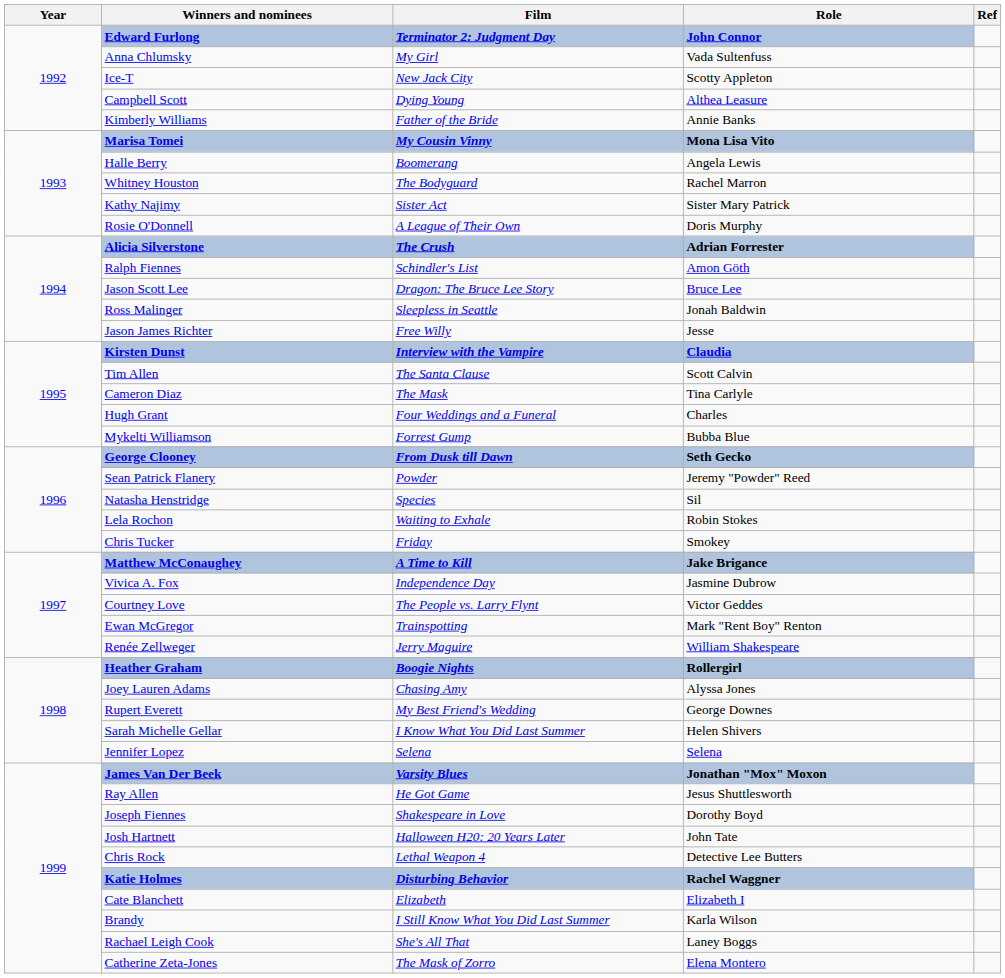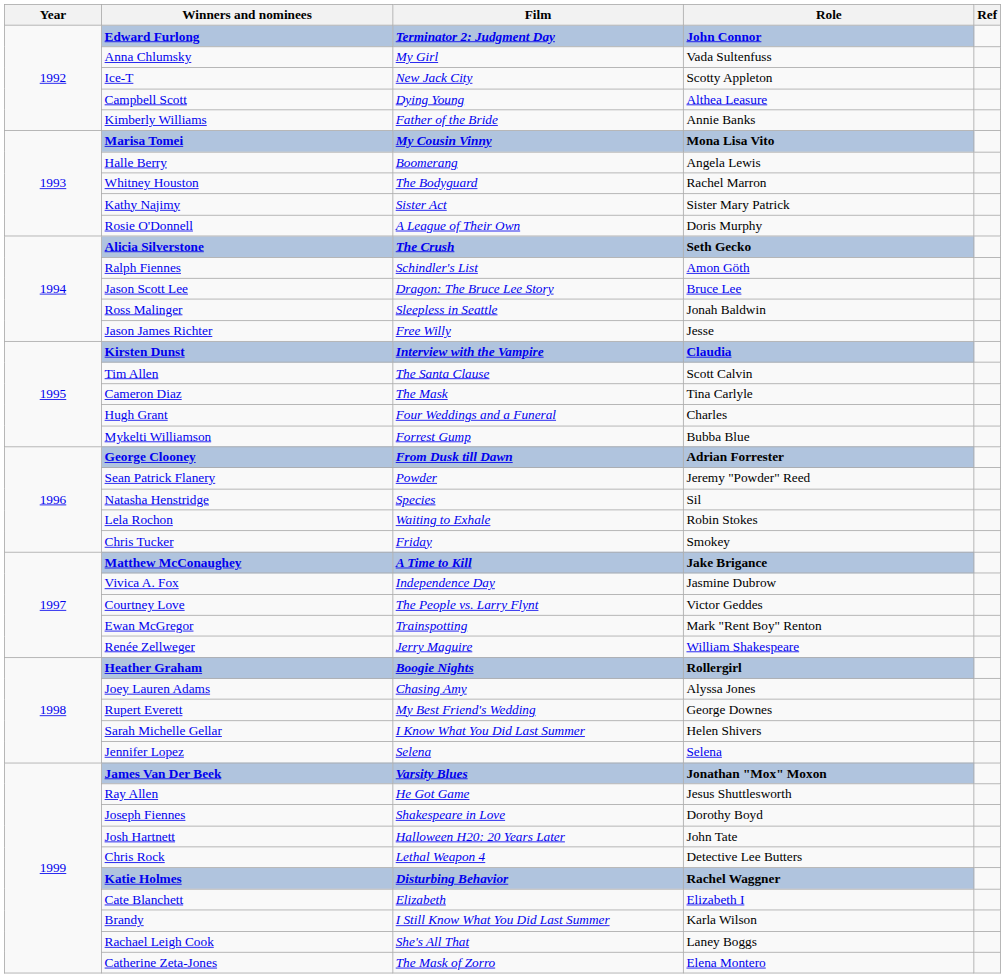 <table class="wikitable" width="95%" cellpadding="5">
 <tr>
 <th width="10%">Year</th>
 <th width="30%">Winners and nominees</th>
 <th width="30%">Film</th>
 <th width="30%">Role</th>
 <th>Ref</th>
 </tr>
 <tr>
 <td rowspan="5" align="center"><a href='#'>1992</a></td>
 <td style="background:#B0C4DE;"><strong><a href='#'>Edward Furlong</a></strong></td>
 <td style="background:#B0C4DE;"><strong><em><a href='#'>Terminator 2: Judgment Day</a></em></strong></td>
 <td style="background:#B0C4DE;"><strong><a href='#'>John Connor</a></strong></td>
 <td></td>
 </tr>
 <tr>
 <td><a href='#'>Anna Chlumsky</a></td>
 <td><em><a href='#'>My Girl</a></em></td>
 <td>Vada Sultenfuss</td>
 <td></td>
 </tr>
 <tr>
 <td><a href='#'>Ice-T</a></td>
 <td><em><a href='#'>New Jack City</a></em></td>
 <td>Scotty Appleton</td>
 <td></td>
 </tr>
 <tr>
 <td><a href='#'>Campbell Scott</a></td>
 <td><em><a href='#'>Dying Young</a></em></td>
 <td><a href='#'>Althea Leasure</a></td>
 <td></td>
 </tr>
 <tr>
 <td><a href='#'>Kimberly Williams</a></td>
 <td><em><a href='#'>Father of the Bride</a></em></td>
 <td>Annie Banks</td>
 <td></td>
 </tr>
 <tr>
 <td rowspan="5" align="center"><a href='#'>1993</a></td>
 <td style="background:#B0C4DE;"><strong><a href='#'>Marisa Tomei</a></strong></td>
 <td style="background:#B0C4DE;"><strong><em><a href='#'>My Cousin Vinny</a></em></strong></td>
 <td style="background:#B0C4DE;"><strong>Mona Lisa Vito</strong></td>
 <td></td>
 </tr>
 <tr>
 <td><a href='#'>Halle Berry</a></td>
 <td><em><a href='#'>Boomerang</a></em></td>
 <td>Angela Lewis</td>
 <td></td>
 </tr>
 <tr>
 <td><a href='#'>Whitney Houston</a></td>
 <td><em><a href='#'>The Bodyguard</a></em></td>
 <td>Rachel Marron</td>
 <td></td>
 </tr>
 <tr>
 <td><a href='#'>Kathy Najimy</a></td>
 <td><em><a href='#'>Sister Act</a></em></td>
 <td>Sister Mary Patrick</td>
 <td></td>
 </tr>
 <tr>
 <td><a href='#'>Rosie O'Donnell</a></td>
 <td><em><a href='#'>A League of Their Own</a></em></td>
 <td>Doris Murphy</td>
 <td></td>
 </tr>
 <tr>
 <td rowspan="5" align="center"><a href='#'>1994</a></td>
 <td style="background:#B0C4DE;"><strong><a href='#'>Alicia Silverstone</a></strong></td>
 <td style="background:#B0C4DE;"><strong><em><a href='#'>The Crush</a></em></strong></td>
-<td style="background:#B0C4DE;"><strong>Adrian Forrester</strong></td>
+<td style="background:#B0C4DE;"><strong>Seth Gecko</strong></td>
 <td></td>
 </tr>
 <tr>
 <td><a href='#'>Ralph Fiennes</a></td>
 <td><em><a href='#'>Schindler's List</a></em></td>
 <td><a href='#'>Amon Göth</a></td>
 <td></td>
 </tr>
 <tr>
 <td><a href='#'>Jason Scott Lee</a></td>
 <td><em><a href='#'>Dragon: The Bruce Lee Story</a></em></td>
 <td><a href='#'>Bruce Lee</a></td>
 <td></td>
 </tr>
 <tr>
 <td><a href='#'>Ross Malinger</a></td>
 <td><em><a href='#'>Sleepless in Seattle</a></em></td>
 <td>Jonah Baldwin</td>
 <td></td>
 </tr>
 <tr>
 <td><a href='#'>Jason James Richter</a></td>
 <td><em><a href='#'>Free Willy</a></em></td>
 <td>Jesse</td>
 <td></td>
 </tr>
 <tr>
 <td rowspan="5" align="center"><a href='#'>1995</a></td>
 <td style="background:#B0C4DE;"><strong><a href='#'>Kirsten Dunst</a></strong></td>
 <td style="background:#B0C4DE;"><strong><em><a href='#'>Interview with the Vampire</a></em></strong></td>
 <td style="background:#B0C4DE;"><strong><a href='#'>Claudia</a></strong></td>
 <td></td>
 </tr>
 <tr>
 <td><a href='#'>Tim Allen</a></td>
 <td><em><a href='#'>The Santa Clause</a></em></td>
 <td>Scott Calvin</td>
 <td></td>
 </tr>
 <tr>
 <td><a href='#'>Cameron Diaz</a></td>
 <td><em><a href='#'>The Mask</a></em></td>
 <td>Tina Carlyle</td>
 <td></td>
 </tr>
 <tr>
 <td><a href='#'>Hugh Grant</a></td>
 <td><em><a href='#'>Four Weddings and a Funeral</a></em></td>
 <td>Charles</td>
 <td></td>
 </tr>
 <tr>
 <td><a href='#'>Mykelti Williamson</a></td>
 <td><em><a href='#'>Forrest Gump</a></em></td>
 <td>Bubba Blue</td>
 <td></td>
 </tr>
 <tr>
 <td rowspan="5" align="center"><a href='#'>1996</a></td>
 <td style="background:#B0C4DE;"><strong><a href='#'>George Clooney</a></strong></td>
 <td style="background:#B0C4DE;"><strong><em><a href='#'>From Dusk till Dawn</a></em></strong></td>
-<td style="background:#B0C4DE;"><strong>Seth Gecko</strong></td>
+<td style="background:#B0C4DE;"><strong>Adrian Forrester</strong></td>
 <td></td>
 </tr>
 <tr>
 <td><a href='#'>Sean Patrick Flanery</a></td>
 <td><em><a href='#'>Powder</a></em></td>
 <td>Jeremy "Powder" Reed</td>
 <td></td>
 </tr>
 <tr>
 <td><a href='#'>Natasha Henstridge</a></td>
 <td><em><a href='#'>Species</a></em></td>
 <td>Sil</td>
 <td></td>
 </tr>
 <tr>
 <td><a href='#'>Lela Rochon</a></td>
 <td><em><a href='#'>Waiting to Exhale</a></em></td>
 <td>Robin Stokes</td>
 <td></td>
 </tr>
 <tr>
 <td><a href='#'>Chris Tucker</a></td>
 <td><em><a href='#'>Friday</a></em></td>
 <td>Smokey</td>
 <td></td>
 </tr>
 <tr>
 <td rowspan="5" align="center"><a href='#'>1997</a></td>
 <td style="background:#B0C4DE;"><strong><a href='#'>Matthew McConaughey</a></strong></td>
 <td style="background:#B0C4DE;"><strong><em><a href='#'>A Time to Kill</a></em></strong></td>
 <td style="background:#B0C4DE;"><strong>Jake Brigance</strong></td>
 <td></td>
 </tr>
 <tr>
 <td><a href='#'>Vivica A. Fox</a></td>
 <td><em><a href='#'>Independence Day</a></em></td>
 <td>Jasmine Dubrow</td>
 <td></td>
 </tr>
 <tr>
 <td><a href='#'>Courtney Love</a></td>
 <td><em><a href='#'>The People vs. Larry Flynt</a></em></td>
 <td>Victor Geddes</td>
 <td></td>
 </tr>
 <tr>
 <td><a href='#'>Ewan McGregor</a></td>
 <td><em><a href='#'>Trainspotting</a></em></td>
 <td>Mark "Rent Boy" Renton</td>
 <td></td>
 </tr>
 <tr>
 <td><a href='#'>Renée Zellweger</a></td>
 <td><em><a href='#'>Jerry Maguire</a></em></td>
 <td><a href='#'>William Shakespeare</a></td>
 <td></td>
 </tr>
 <tr>
 <td rowspan="5" align="center"><a href='#'>1998</a></td>
 <td style="background:#B0C4DE;"><strong><a href='#'>Heather Graham</a></strong></td>
 <td style="background:#B0C4DE;"><strong><em><a href='#'>Boogie Nights</a></em></strong></td>
 <td style="background:#B0C4DE;"><strong>Rollergirl</strong></td>
 <td></td>
 </tr>
 <tr>
 <td><a href='#'>Joey Lauren Adams</a></td>
 <td><em><a href='#'>Chasing Amy</a></em></td>
 <td>Alyssa Jones</td>
 <td></td>
 </tr>
 <tr>
 <td><a href='#'>Rupert Everett</a></td>
 <td><em><a href='#'>My Best Friend's Wedding</a></em></td>
 <td>George Downes</td>
 <td></td>
 </tr>
 <tr>
 <td><a href='#'>Sarah Michelle Gellar</a></td>
 <td><em><a href='#'>I Know What You Did Last Summer</a></em></td>
 <td>Helen Shivers</td>
 <td></td>
 </tr>
 <tr>
 <td><a href='#'>Jennifer Lopez</a></td>
 <td><em><a href='#'>Selena</a></em></td>
 <td><a href='#'>Selena</a></td>
 <td></td>
 </tr>
 <tr>
 <td rowspan="10" align="center"><a href='#'>1999</a></td>
 <td style="background:#B0C4DE;"><strong><a href='#'>James Van Der Beek</a></strong></td>
 <td style="background:#B0C4DE;"><strong><em><a href='#'>Varsity Blues</a></em></strong></td>
 <td style="background:#B0C4DE;"><strong>Jonathan "Mox" Moxon</strong></td>
 <td></td>
 </tr>
 <tr>
 <td><a href='#'>Ray Allen</a></td>
 <td><em><a href='#'>He Got Game</a></em></td>
 <td>Jesus Shuttlesworth</td>
 <td></td>
 </tr>
 <tr>
 <td><a href='#'>Joseph Fiennes</a></td>
 <td><em><a href='#'>Shakespeare in Love</a></em></td>
 <td>Dorothy Boyd</td>
 <td></td>
 </tr>
 <tr>
 <td><a href='#'>Josh Hartnett</a></td>
 <td><em><a href='#'>Halloween H20: 20 Years Later</a></em></td>
 <td>John Tate</td>
 <td></td>
 </tr>
 <tr>
 <td><a href='#'>Chris Rock</a></td>
 <td><em><a href='#'>Lethal Weapon 4</a></em></td>
 <td>Detective Lee Butters</td>
 <td></td>
 </tr>
 <tr>
 <td style="background:#B0C4DE;"><strong><a href='#'>Katie Holmes</a></strong></td>
 <td style="background:#B0C4DE;"><strong><em><a href='#'>Disturbing Behavior</a></em></strong></td>
 <td style="background:#B0C4DE;"><strong>Rachel Waggner</strong></td>
 <td></td>
 </tr>
 <tr>
 <td><a href='#'>Cate Blanchett</a></td>
 <td><em><a href='#'>Elizabeth</a></em></td>
 <td><a href='#'>Elizabeth I</a></td>
 <td></td>
 </tr>
 <tr>
 <td><a href='#'>Brandy</a></td>
 <td><em><a href='#'>I Still Know What You Did Last Summer</a></em></td>
 <td>Karla Wilson</td>
 <td></td>
 </tr>
 <tr>
 <td><a href='#'>Rachael Leigh Cook</a></td>
 <td><em><a href='#'>She's All That</a></em></td>
 <td>Laney Boggs</td>
 <td></td>
 </tr>
 <tr>
 <td><a href='#'>Catherine Zeta-Jones</a></td>
 <td><em><a href='#'>The Mask of Zorro</a></em></td>
 <td><a href='#'>Elena Montero</a></td>
 <td></td>
 </tr>
 </table>
